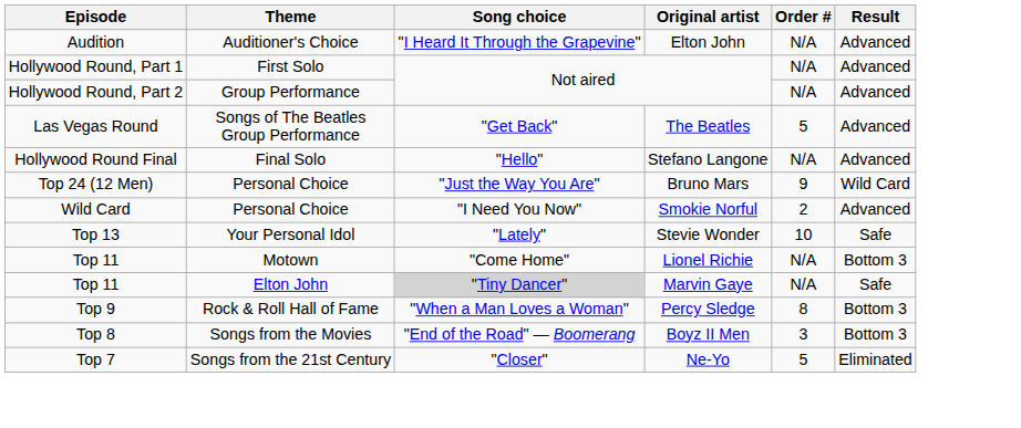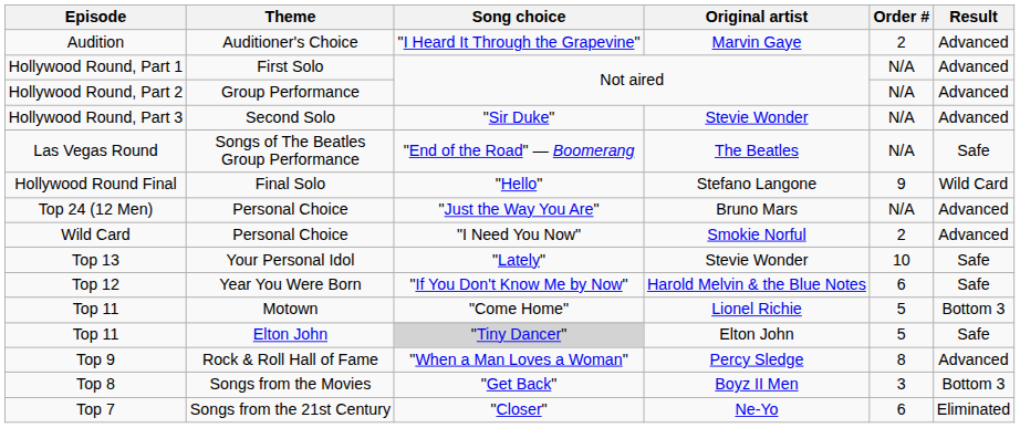 <table class="wikitable" style="text-align: center;">
 <tr>
 <th>Episode</th>
 <th>Theme</th>
 <th>Song choice</th>
 <th>Original artist</th>
 <th>Order #</th>
 <th>Result</th>
 </tr>
 <tr>
 <td>Audition</td>
 <td>Auditioner's Choice</td>
 <td>"<a href='#'>I Heard It Through the Grapevine</a>"</td>
-<td>Elton John</td>
-<td>N/A</td>
+<td><a href='#'>Marvin Gaye</a></td>
+<td>2</td>
 <td>Advanced</td>
 </tr>
 <tr>
 <td>Hollywood Round, Part 1</td>
 <td>First Solo</td>
 <td colspan="2" rowspan="2">Not aired</td>
 <td>N/A</td>
 <td>Advanced</td>
 </tr>
 <tr>
 <td>Hollywood Round, Part 2</td>
 <td>Group Performance</td>
 <td>N/A</td>
 <td>Advanced</td>
 </tr>
 <tr>
+<td>Hollywood Round, Part 3</td>
+<td>Second Solo</td>
+<td>"<a href='#'>Sir Duke</a>"</td>
+<td><a href='#'>Stevie Wonder</a></td>
+<td>N/A</td>
+<td>Advanced</td>
+</tr>
+<tr>
 <td>Las Vegas Round</td>
 <td>Songs of The Beatles<br> Group Performance</td>
-<td>"<a href='#'>Get Back</a>"</td>
+<td>"<a href='#'>End of the Road</a>" — <em><a href='#'>Boomerang</a></em></td>
 <td><a href='#'>The Beatles</a></td>
-<td>5</td>
-<td>Advanced</td>
+<td>N/A</td>
+<td>Safe</td>
 </tr>
 <tr>
 <td>Hollywood Round Final</td>
 <td>Final Solo</td>
 <td>"<a href='#'>Hello</a>"</td>
 <td>Stefano Langone</td>
-<td>N/A</td>
-<td>Advanced</td>
+<td>9</td>
+<td>Wild Card</td>
 </tr>
 <tr>
 <td>Top 24 (12 Men)</td>
 <td>Personal Choice</td>
 <td>"<a href='#'>Just the Way You Are</a>"</td>
 <td>Bruno Mars</td>
-<td>9</td>
-<td>Wild Card</td>
+<td>N/A</td>
+<td>Advanced</td>
 </tr>
 <tr>
 <td>Wild Card</td>
 <td>Personal Choice</td>
 <td>"I Need You Now"</td>
 <td><a href='#'>Smokie Norful</a></td>
 <td>2</td>
 <td>Advanced</td>
 </tr>
 <tr>
 <td>Top 13</td>
 <td>Your Personal Idol</td>
 <td>"<a href='#'>Lately</a>"</td>
 <td>Stevie Wonder</td>
 <td>10</td>
 <td>Safe</td>
 </tr>
 <tr>
+<td>Top 12</td>
+<td>Year You Were Born</td>
+<td>"<a href='#'>If You Don't Know Me by Now</a>"</td>
+<td><a href='#'>Harold Melvin & the Blue Notes</a></td>
+<td>6</td>
+<td>Safe</td>
+</tr>
+<tr>
 <td>Top 11</td>
 <td>Motown</td>
 <td>"Come Home"</td>
 <td><a href='#'>Lionel Richie</a></td>
-<td>N/A</td>
+<td>5</td>
 <td>Bottom 3</td>
 </tr>
 <tr>
 <td>Top 11</td>
 <td><a href='#'>Elton John</a></td>
 <td style="background: lightgrey;">"<a href='#'>Tiny Dancer</a>"</td>
-<td><a href='#'>Marvin Gaye</a></td>
-<td>N/A</td>
+<td>Elton John</td>
+<td>5</td>
 <td>Safe</td>
 </tr>
 <tr>
 <td>Top 9</td>
 <td>Rock & Roll Hall of Fame</td>
 <td>"<a href='#'>When a Man Loves a Woman</a>"</td>
 <td><a href='#'>Percy Sledge</a></td>
 <td>8</td>
-<td>Bottom 3</td>
+<td>Advanced</td>
 </tr>
 <tr>
 <td>Top 8</td>
 <td>Songs from the Movies</td>
-<td>"<a href='#'>End of the Road</a>" — <em><a href='#'>Boomerang</a></em></td>
+<td>"<a href='#'>Get Back</a>"</td>
 <td><a href='#'>Boyz II Men</a></td>
 <td>3</td>
 <td>Bottom 3</td>
 </tr>
 <tr>
 <td>Top 7</td>
 <td>Songs from the 21st Century</td>
 <td>"<a href='#'>Closer</a>"</td>
 <td><a href='#'>Ne-Yo</a></td>
-<td>5</td>
+<td>6</td>
 <td>Eliminated</td>
 </tr>
 </table>
